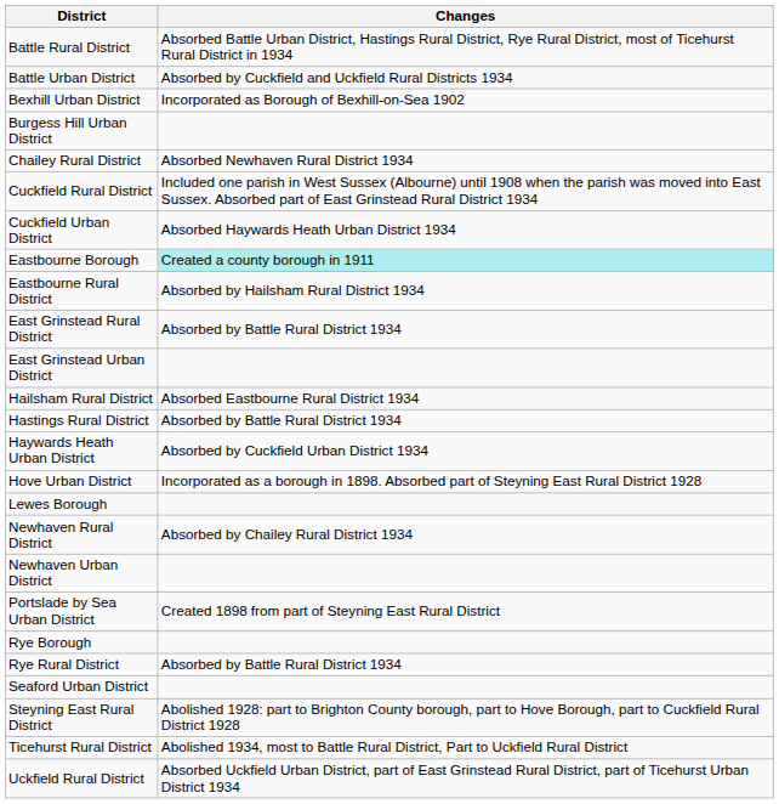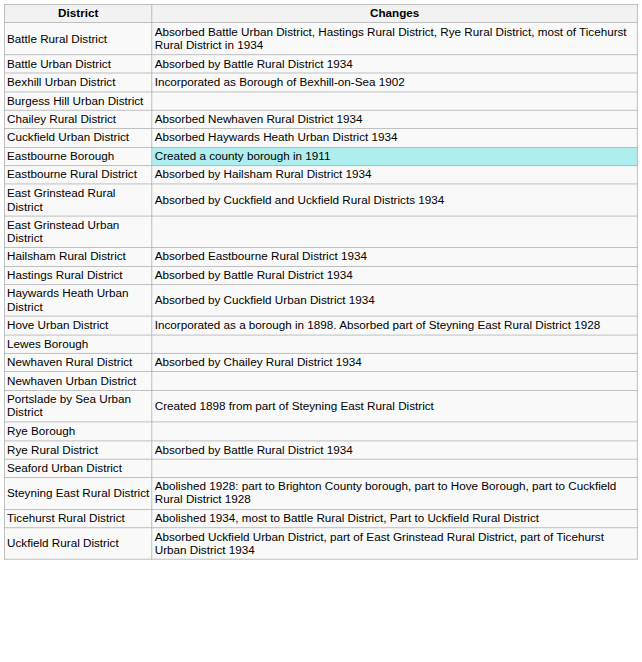 <table class="wikitable">
 <tr>
 <th>District</th>
 <th>Changes</th>
 </tr>
 <tr>
 <td>Battle Rural District</td>
 <td>Absorbed Battle Urban District, Hastings Rural District, Rye Rural District, most of Ticehurst Rural District in 1934</td>
 </tr>
 <tr>
 <td>Battle Urban District</td>
-<td>Absorbed by Cuckfield and Uckfield Rural Districts 1934</td>
+<td>Absorbed by Battle Rural District 1934</td>
 </tr>
 <tr>
 <td>Bexhill Urban District</td>
 <td>Incorporated as Borough of Bexhill-on-Sea 1902</td>
 </tr>
 <tr>
 <td>Burgess Hill Urban District</td>
 <td></td>
 </tr>
 <tr>
 <td>Chailey Rural District</td>
 <td>Absorbed Newhaven Rural District 1934</td>
-</tr>
-<tr>
-<td>Cuckfield Rural District</td>
-<td>Included one parish in West Sussex (Albourne) until 1908 when the parish was moved into East Sussex. Absorbed part of East Grinstead Rural District 1934</td>
 </tr>
 <tr>
 <td>Cuckfield Urban District</td>
 <td>Absorbed Haywards Heath Urban District 1934</td>
 </tr>
 <tr>
 <td>Eastbourne Borough</td>
 <td style="background: paleturquoise;">Created a county borough in 1911</td>
 </tr>
 <tr>
 <td>Eastbourne Rural District</td>
 <td>Absorbed by Hailsham Rural District 1934</td>
 </tr>
 <tr>
 <td>East Grinstead Rural District</td>
-<td>Absorbed by Battle Rural District 1934</td>
+<td>Absorbed by Cuckfield and Uckfield Rural Districts 1934</td>
 </tr>
 <tr>
 <td>East Grinstead Urban District</td>
 <td></td>
 </tr>
 <tr>
 <td>Hailsham Rural District</td>
 <td>Absorbed Eastbourne Rural District 1934</td>
 </tr>
 <tr>
 <td>Hastings Rural District</td>
 <td>Absorbed by Battle Rural District 1934</td>
 </tr>
 <tr>
 <td>Haywards Heath Urban District</td>
 <td>Absorbed by Cuckfield Urban District 1934</td>
 </tr>
 <tr>
 <td>Hove Urban District</td>
 <td>Incorporated as a borough in 1898. Absorbed part of Steyning East Rural District 1928</td>
 </tr>
 <tr>
 <td>Lewes Borough</td>
 <td></td>
 </tr>
 <tr>
 <td>Newhaven Rural District</td>
 <td>Absorbed by Chailey Rural District 1934</td>
 </tr>
 <tr>
 <td>Newhaven Urban District</td>
 <td></td>
 </tr>
 <tr>
 <td>Portslade by Sea Urban District</td>
 <td>Created 1898 from part of Steyning East Rural District</td>
 </tr>
 <tr>
 <td>Rye Borough</td>
 <td></td>
 </tr>
 <tr>
 <td>Rye Rural District</td>
 <td>Absorbed by Battle Rural District 1934</td>
 </tr>
 <tr>
 <td>Seaford Urban District</td>
 <td></td>
 </tr>
 <tr>
 <td>Steyning East Rural District</td>
 <td>Abolished 1928: part to Brighton County borough, part to Hove Borough, part to Cuckfield Rural District 1928</td>
 </tr>
 <tr>
 <td>Ticehurst Rural District</td>
 <td>Abolished 1934, most to Battle Rural District, Part to Uckfield Rural District</td>
 </tr>
 <tr>
 <td>Uckfield Rural District</td>
 <td>Absorbed Uckfield Urban District, part of East Grinstead Rural District, part of Ticehurst Urban District 1934</td>
 </tr>
 </table>
